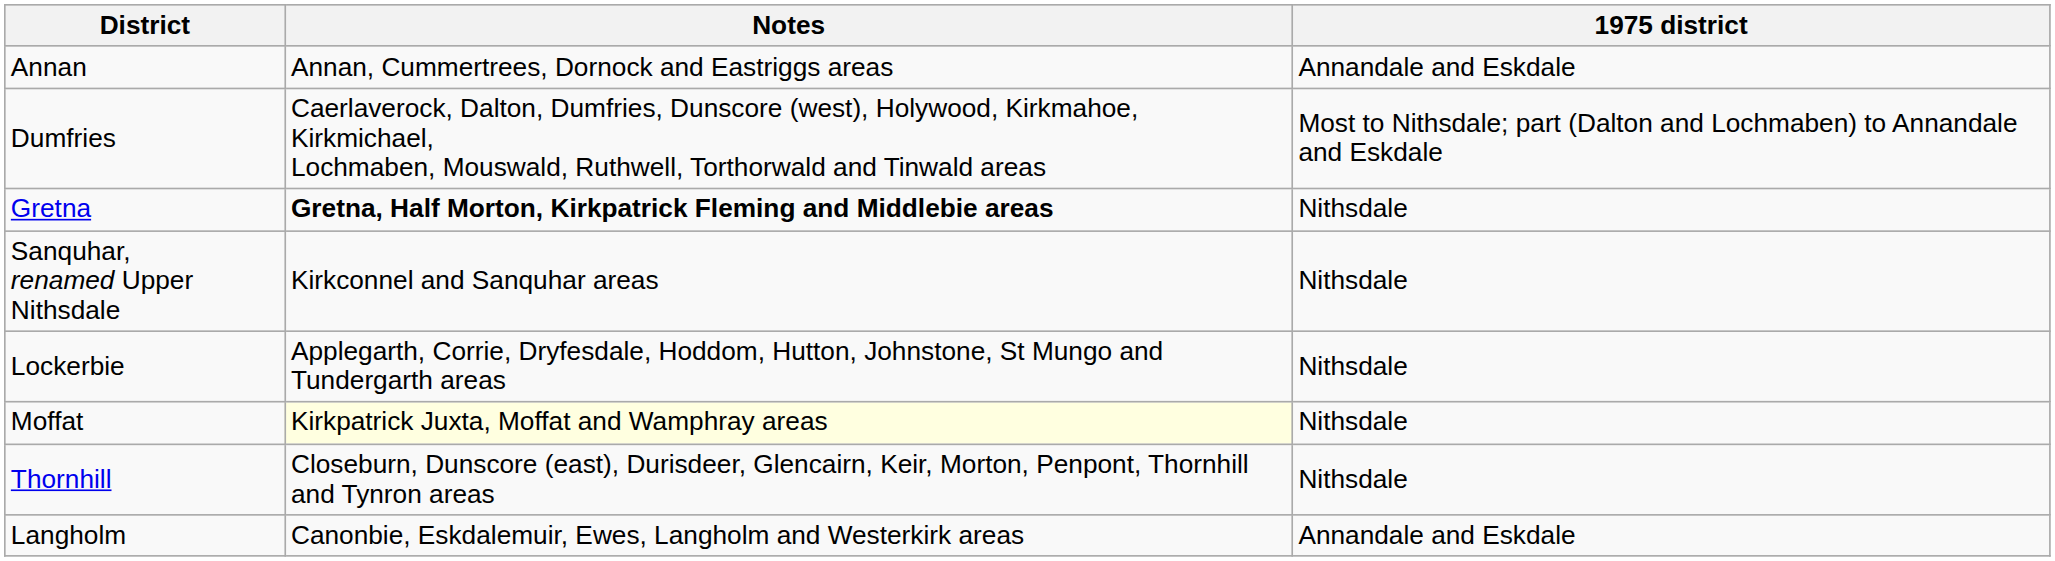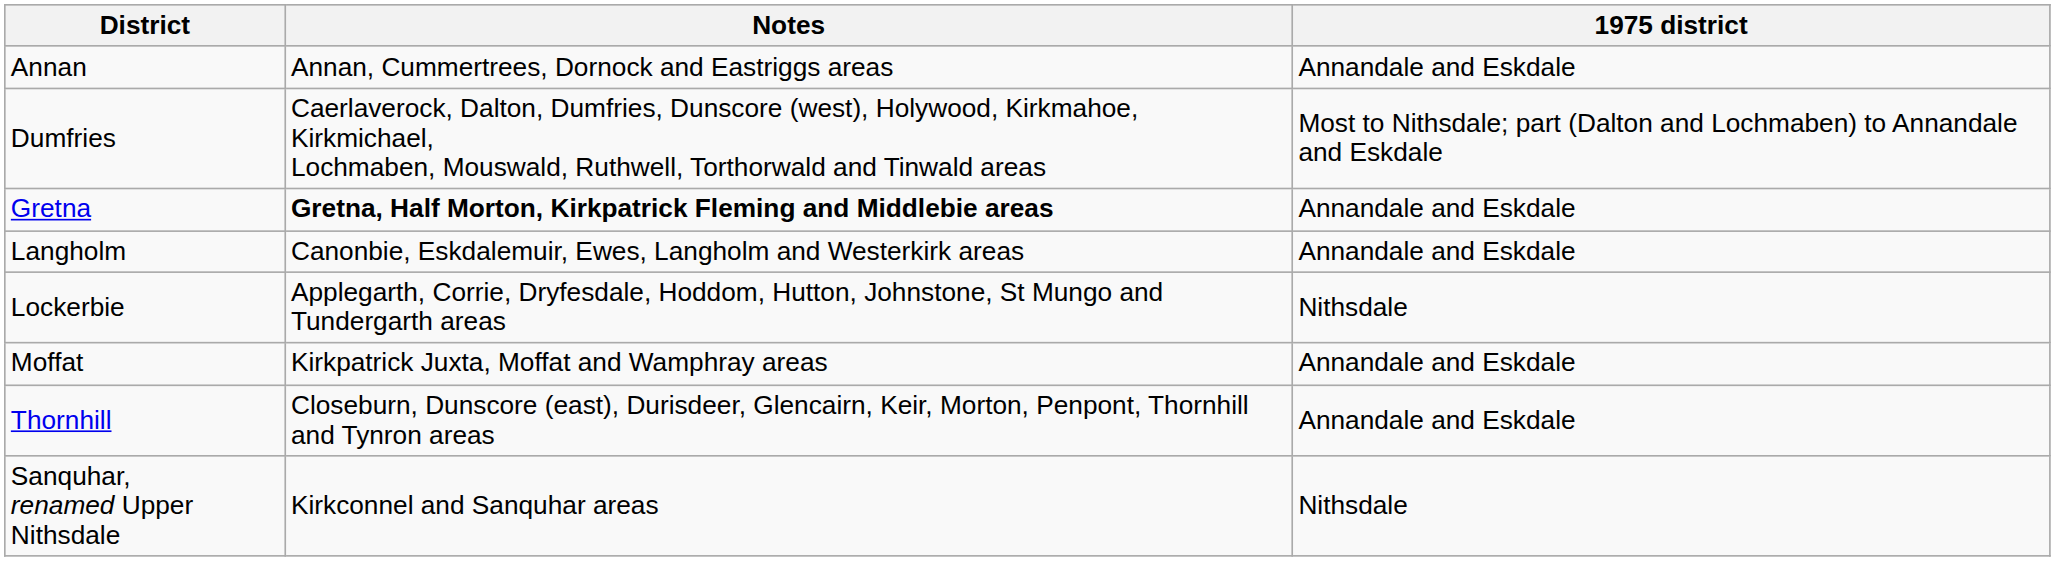 <table class="wikitable">
 <tr>
 <th>District</th>
 <th>Notes</th>
 <th>1975 district</th>
 </tr>
 <tr>
 <td>Annan</td>
 <td>Annan, Cummertrees, Dornock and Eastriggs areas</td>
 <td>Annandale and Eskdale</td>
 </tr>
 <tr>
 <td>Dumfries</td>
 <td>Caerlaverock, Dalton, Dumfries, Dunscore (west), Holywood, Kirkmahoe, Kirkmichael,<br> Lochmaben, Mouswald, Ruthwell, Torthorwald and Tinwald areas</td>
 <td>Most to Nithsdale; part (Dalton and Lochmaben) to Annandale and Eskdale</td>
 </tr>
 <tr>
 <td><a href='#'>Gretna</a></td>
 <td><strong>Gretna, Half Morton, Kirkpatrick Fleming and Middlebie areas</strong></td>
-<td>Nithsdale</td>
+<td>Annandale and Eskdale</td>
 </tr>
 <tr>
-<td>Sanquhar, <br><em>renamed</em> Upper Nithsdale</td>
-<td>Kirkconnel and Sanquhar areas</td>
-<td>Nithsdale</td>
+<td>Langholm</td>
+<td>Canonbie, Eskdalemuir, Ewes, Langholm and Westerkirk areas</td>
+<td>Annandale and Eskdale</td>
 </tr>
 <tr>
 <td>Lockerbie</td>
 <td>Applegarth, Corrie, Dryfesdale, Hoddom, Hutton, Johnstone, St Mungo and Tundergarth areas</td>
 <td>Nithsdale</td>
 </tr>
 <tr>
 <td>Moffat</td>
-<td style="background: lightyellow;">Kirkpatrick Juxta, Moffat and Wamphray areas</td>
-<td>Nithsdale</td>
+<td>Kirkpatrick Juxta, Moffat and Wamphray areas</td>
+<td>Annandale and Eskdale</td>
 </tr>
 <tr>
 <td><a href='#'>Thornhill</a></td>
 <td>Closeburn, Dunscore (east), Durisdeer, Glencairn, Keir, Morton, Penpont, Thornhill and Tynron areas</td>
+<td>Annandale and Eskdale</td>
+</tr>
+<tr>
+<td>Sanquhar, <br><em>renamed</em> Upper Nithsdale</td>
+<td>Kirkconnel and Sanquhar areas</td>
 <td>Nithsdale</td>
 </tr>
-<tr>
-<td>Langholm</td>
-<td>Canonbie, Eskdalemuir, Ewes, Langholm and Westerkirk areas</td>
-<td>Annandale and Eskdale</td>
-</tr>
 </table>
